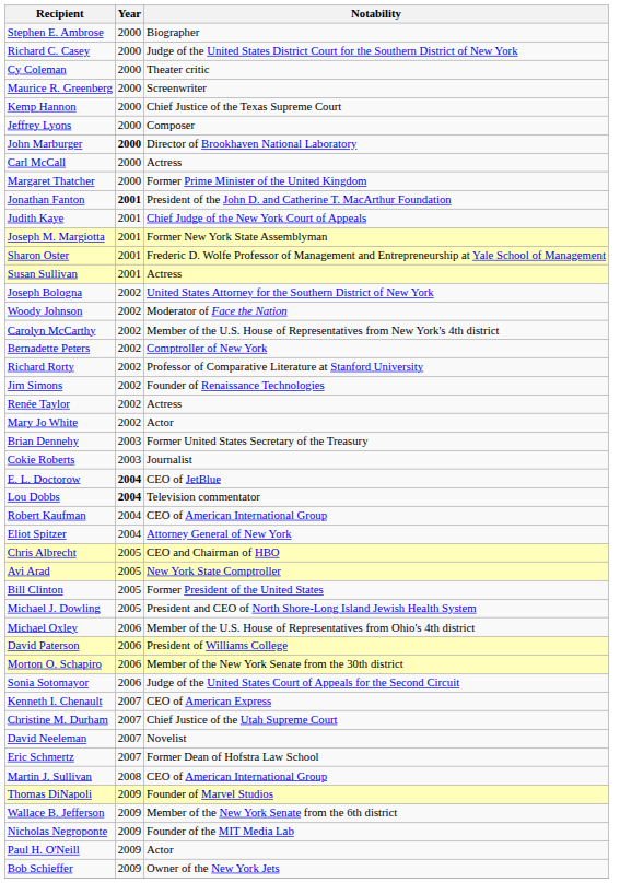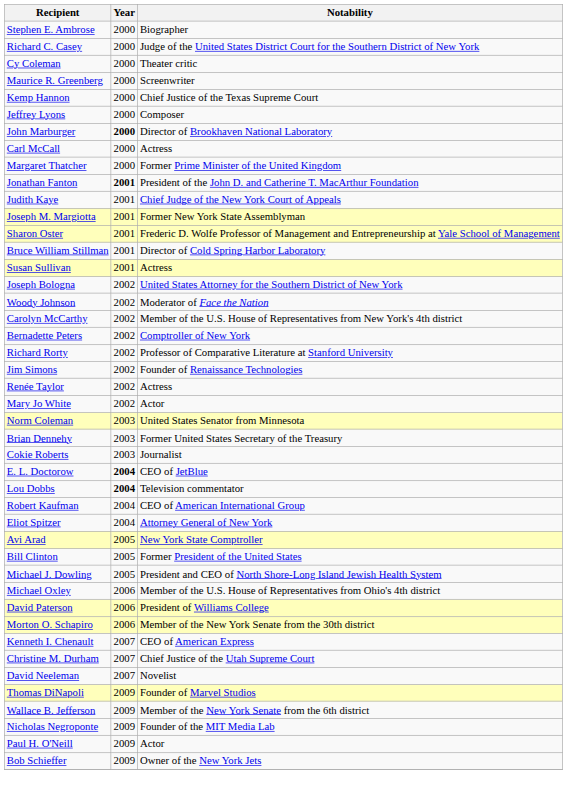 <table class="wikitable">
 <tr>
 <th>Recipient</th>
 <th>Year</th>
 <th>Notability</th>
 </tr>
 <tr>
 <td><a href='#'>Stephen E. Ambrose</a></td>
 <td>2000</td>
 <td>Biographer</td>
 </tr>
 <tr>
 <td><a href='#'>Richard C. Casey</a></td>
 <td>2000</td>
 <td>Judge of the <a href='#'>United States District Court for the Southern District of New York</a></td>
 </tr>
 <tr>
 <td><a href='#'>Cy Coleman</a></td>
 <td>2000</td>
 <td>Theater critic</td>
 </tr>
 <tr>
 <td><a href='#'>Maurice R. Greenberg</a></td>
 <td>2000</td>
 <td>Screenwriter</td>
 </tr>
 <tr>
 <td><a href='#'>Kemp Hannon</a></td>
 <td>2000</td>
 <td>Chief Justice of the Texas Supreme Court</td>
 </tr>
 <tr>
 <td><a href='#'>Jeffrey Lyons</a></td>
 <td>2000</td>
 <td>Composer</td>
 </tr>
 <tr>
 <td><a href='#'>John Marburger</a></td>
 <td><strong>2000</strong></td>
 <td>Director of <a href='#'>Brookhaven National Laboratory</a></td>
 </tr>
 <tr>
 <td><a href='#'>Carl McCall</a></td>
 <td>2000</td>
 <td>Actress</td>
 </tr>
 <tr>
 <td><a href='#'>Margaret Thatcher</a></td>
 <td>2000</td>
 <td>Former <a href='#'>Prime Minister of the United Kingdom</a></td>
 </tr>
 <tr>
 <td><a href='#'>Jonathan Fanton</a></td>
 <td><strong>2001</strong></td>
 <td>President of the <a href='#'>John D. and Catherine T. MacArthur Foundation</a></td>
 </tr>
 <tr>
 <td><a href='#'>Judith Kaye</a></td>
 <td>2001</td>
 <td><a href='#'>Chief Judge of the New York Court of Appeals</a></td>
 </tr>
 <tr>
 <td style="background:#ffffbb;"><a href='#'>Joseph M. Margiotta</a></td>
 <td style="background-color:#ffffbb">2001</td>
 <td style="background-color:#ffffbb">Former New York State Assemblyman</td>
 </tr>
 <tr>
 <td style="background-color:#ffffbb"><a href='#'>Sharon Oster</a></td>
 <td style="background-color:#ffffbb">2001</td>
 <td style="background-color:#ffffbb">Frederic D. Wolfe Professor of Management and Entrepreneurship at <a href='#'>Yale School of Management</a></td>
 </tr>
 <tr>
+<td><a href='#'>Bruce William Stillman</a></td>
+<td>2001</td>
+<td>Director of <a href='#'>Cold Spring Harbor Laboratory</a></td>
+</tr>
+<tr>
 <td style="background:#ffffbb;"><a href='#'>Susan Sullivan</a></td>
 <td style="background-color:#ffffbb">2001</td>
 <td style="background-color:#ffffbb">Actress</td>
 </tr>
 <tr>
 <td><a href='#'>Joseph Bologna</a></td>
 <td>2002</td>
 <td><a href='#'>United States Attorney for the Southern District of New York</a></td>
 </tr>
 <tr>
 <td><a href='#'>Woody Johnson</a></td>
 <td>2002</td>
 <td>Moderator of <em><a href='#'>Face the Nation</a></em></td>
 </tr>
 <tr>
 <td><a href='#'>Carolyn McCarthy</a></td>
 <td>2002</td>
 <td>Member of the U.S. House of Representatives from New York's 4th district</td>
 </tr>
 <tr>
 <td><a href='#'>Bernadette Peters</a></td>
 <td>2002</td>
 <td><a href='#'>Comptroller of New York</a></td>
 </tr>
 <tr>
 <td><a href='#'>Richard Rorty</a></td>
 <td>2002</td>
 <td>Professor of Comparative Literature at <a href='#'>Stanford University</a></td>
 </tr>
 <tr>
 <td><a href='#'>Jim Simons</a></td>
 <td>2002</td>
 <td>Founder of <a href='#'>Renaissance Technologies</a></td>
 </tr>
 <tr>
 <td><a href='#'>Renée Taylor</a></td>
 <td>2002</td>
 <td>Actress</td>
 </tr>
 <tr>
 <td><a href='#'>Mary Jo White</a></td>
 <td>2002</td>
 <td>Actor</td>
 </tr>
 <tr>
+<td style="background:#ffffbb;"><a href='#'>Norm Coleman</a></td>
+<td style="background-color:#ffffbb">2003</td>
+<td style="background-color:#ffffbb">United States Senator from Minnesota</td>
+</tr>
+<tr>
 <td><a href='#'>Brian Dennehy</a></td>
 <td>2003</td>
 <td>Former United States Secretary of the Treasury</td>
 </tr>
 <tr>
 <td><a href='#'>Cokie Roberts</a></td>
 <td>2003</td>
 <td>Journalist</td>
 </tr>
 <tr>
 <td><a href='#'>E. L. Doctorow</a></td>
 <td><strong>2004</strong></td>
 <td>CEO of <a href='#'>JetBlue</a></td>
 </tr>
 <tr>
 <td><a href='#'>Lou Dobbs</a></td>
 <td><strong>2004</strong></td>
 <td>Television commentator</td>
 </tr>
 <tr>
 <td><a href='#'>Robert Kaufman</a></td>
 <td>2004</td>
 <td>CEO of <a href='#'>American International Group</a></td>
 </tr>
 <tr>
 <td><a href='#'>Eliot Spitzer</a></td>
 <td>2004</td>
 <td><a href='#'>Attorney General of New York</a></td>
-</tr>
-<tr>
-<td style="background:#ffffbb;"><a href='#'>Chris Albrecht</a></td>
-<td style="background-color:#ffffbb">2005</td>
-<td style="background-color:#ffffbb">CEO and Chairman of <a href='#'>HBO</a></td>
 </tr>
 <tr>
 <td style="background:#ffffbb;"><a href='#'>Avi Arad</a></td>
 <td style="background-color:#ffffbb">2005</td>
 <td style="background-color:#ffffbb"><a href='#'>New York State Comptroller</a></td>
 </tr>
 <tr>
 <td><a href='#'>Bill Clinton</a></td>
 <td>2005</td>
 <td>Former <a href='#'>President of the United States</a></td>
 </tr>
 <tr>
 <td><a href='#'>Michael J. Dowling</a></td>
 <td>2005</td>
 <td>President and CEO of <a href='#'>North Shore-Long Island Jewish Health System</a></td>
 </tr>
 <tr>
 <td><a href='#'>Michael Oxley</a></td>
 <td>2006</td>
 <td>Member of the U.S. House of Representatives from Ohio's 4th district</td>
 </tr>
 <tr>
 <td style="background:#ffffbb;"><a href='#'>David Paterson</a></td>
 <td style="background-color:#ffffbb">2006</td>
 <td style="background-color:#ffffbb">President of <a href='#'>Williams College</a></td>
 </tr>
 <tr>
 <td style="background:#ffffbb;"><a href='#'>Morton O. Schapiro</a></td>
 <td style="background-color:#ffffbb">2006</td>
 <td style="background-color:#ffffbb">Member of the New York Senate from the 30th district</td>
 </tr>
 <tr>
-<td><a href='#'>Sonia Sotomayor</a></td>
-<td>2006</td>
-<td>Judge of the <a href='#'>United States Court of Appeals for the Second Circuit</a></td>
-</tr>
-<tr>
 <td><a href='#'>Kenneth I. Chenault</a></td>
 <td>2007</td>
 <td>CEO of <a href='#'>American Express</a></td>
 </tr>
 <tr>
 <td><a href='#'>Christine M. Durham</a></td>
 <td>2007</td>
 <td>Chief Justice of the <a href='#'>Utah Supreme Court</a></td>
 </tr>
 <tr>
 <td><a href='#'>David Neeleman</a></td>
 <td>2007</td>
 <td>Novelist</td>
-</tr>
-<tr>
-<td><a href='#'>Eric Schmertz</a></td>
-<td>2007</td>
-<td>Former Dean of Hofstra Law School</td>
-</tr>
-<tr>
-<td><a href='#'>Martin J. Sullivan</a></td>
-<td>2008</td>
-<td>CEO of <a href='#'>American International Group</a></td>
 </tr>
 <tr>
 <td style="background:#ffffbb;"><a href='#'>Thomas DiNapoli</a></td>
 <td style="background-color:#ffffbb">2009</td>
 <td style="background-color:#ffffbb">Founder of <a href='#'>Marvel Studios</a></td>
 </tr>
 <tr>
 <td><a href='#'>Wallace B. Jefferson</a></td>
 <td>2009</td>
 <td>Member of the <a href='#'>New York Senate</a> from the 6th district</td>
 </tr>
 <tr>
 <td><a href='#'>Nicholas Negroponte</a></td>
 <td>2009</td>
 <td>Founder of the <a href='#'>MIT Media Lab</a></td>
 </tr>
 <tr>
 <td><a href='#'>Paul H. O'Neill</a></td>
 <td>2009</td>
 <td>Actor</td>
 </tr>
 <tr>
 <td><a href='#'>Bob Schieffer</a></td>
 <td>2009</td>
 <td>Owner of the <a href='#'>New York Jets</a></td>
 </tr>
 <tr>
 </tr>
 </table>
